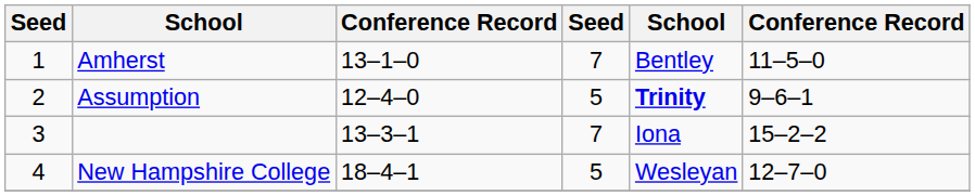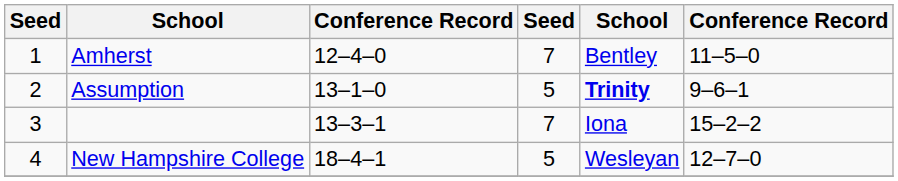 <table class="wikitable">
 <tr>
 <th>Seed</th>
 <th>School</th>
 <th>Conference Record</th>
 <th>Seed</th>
 <th>School</th>
 <th>Conference Record</th>
 </tr>
 <tr>
 <td align=center>1</td>
 <td><a href='#'>Amherst</a></td>
-<td>13–1–0</td>
+<td>12–4–0</td>
 <td align=center>7</td>
 <td><a href='#'>Bentley</a></td>
 <td>11–5–0</td>
 </tr>
 <tr>
 <td align=center>2</td>
 <td><a href='#'>Assumption</a></td>
-<td>12–4–0</td>
+<td>13–1–0</td>
 <td align=center>5</td>
 <td><strong><a href='#'>Trinity</a></strong></td>
 <td>9–6–1</td>
 </tr>
 <tr>
 <td align=center>3</td>
 <td><a href='#'></a></td>
 <td>13–3–1</td>
 <td align=center>7</td>
 <td><a href='#'>Iona</a></td>
 <td>15–2–2</td>
 </tr>
 <tr>
 <td align=center>4</td>
 <td><a href='#'>New Hampshire College</a></td>
 <td>18–4–1</td>
 <td align=center>5</td>
 <td><a href='#'>Wesleyan</a></td>
 <td>12–7–0</td>
 </tr>
 <tr>
 </tr>
 </table>
